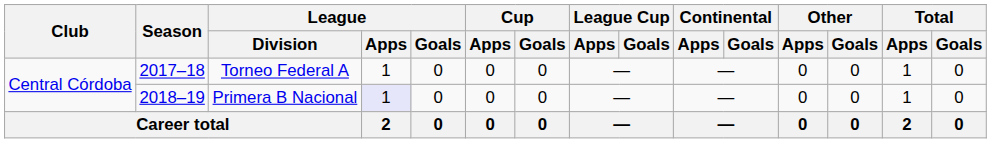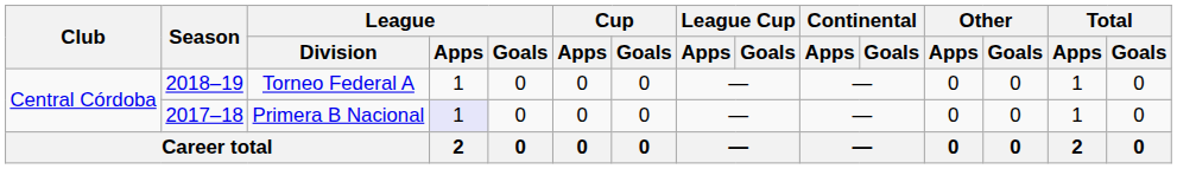 <table class="wikitable" style="text-align:center">
 <tr>
 <th rowspan="2">Club</th>
 <th rowspan="2">Season</th>
 <th colspan="3">League</th>
 <th colspan="2">Cup</th>
 <th colspan="2">League Cup</th>
 <th colspan="2">Continental</th>
 <th colspan="2">Other</th>
 <th colspan="2">Total</th>
 </tr>
 <tr>
 <th>Division</th>
 <th>Apps</th>
 <th>Goals</th>
 <th>Apps</th>
 <th>Goals</th>
 <th>Apps</th>
 <th>Goals</th>
 <th>Apps</th>
 <th>Goals</th>
 <th>Apps</th>
 <th>Goals</th>
 <th>Apps</th>
 <th>Goals</th>
 </tr>
 <tr>
 <td rowspan="2"><a href='#'>Central Córdoba</a></td>
-<td><a href='#'>2017–18</a></td>
+<td><a href='#'>2018–19</a></td>
 <td rowspan="1"><a href='#'>Torneo Federal A</a></td>
 <td>1</td>
 <td>0</td>
 <td>0</td>
 <td>0</td>
 <td colspan="2">—</td>
 <td colspan="2">—</td>
 <td>0</td>
 <td>0</td>
 <td>1</td>
 <td>0</td>
 </tr>
 <tr>
-<td><a href='#'>2018–19</a></td>
+<td><a href='#'>2017–18</a></td>
 <td rowspan="1"><a href='#'>Primera B Nacional</a></td>
 <td style="background: lavender;">1</td>
 <td>0</td>
 <td>0</td>
 <td>0</td>
 <td colspan="2">—</td>
 <td colspan="2">—</td>
 <td>0</td>
 <td>0</td>
 <td>1</td>
 <td>0</td>
 </tr>
 <tr>
 <th colspan="3">Career total</th>
 <th>2</th>
 <th>0</th>
 <th>0</th>
 <th>0</th>
 <th colspan="2">—</th>
 <th colspan="2">—</th>
 <th>0</th>
 <th>0</th>
 <th>2</th>
 <th>0</th>
 </tr>
 </table>
